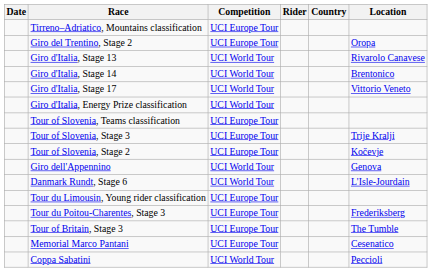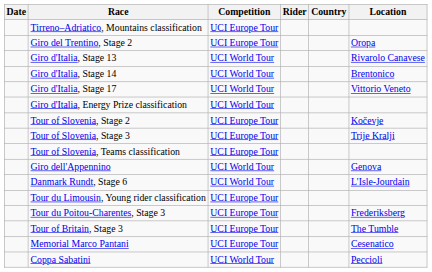 <table class="wikitable sortable">
 <tr>
 <th>Date</th>
 <th>Race</th>
 <th>Competition</th>
 <th>Rider</th>
 <th>Country</th>
 <th>Location</th>
 </tr>
 <tr>
 <td></td>
 <td><a href='#'>Tirreno–Adriatico</a>, Mountains classification</td>
 <td><a href='#'>UCI Europe Tour</a></td>
 <td></td>
 <td></td>
 <td></td>
 </tr>
 <tr>
 <td></td>
 <td><a href='#'>Giro del Trentino</a>, Stage 2</td>
 <td><a href='#'>UCI Europe Tour</a></td>
 <td></td>
 <td></td>
 <td><a href='#'>Oropa</a></td>
 </tr>
 <tr>
 <td></td>
 <td><a href='#'>Giro d'Italia</a>, Stage 13</td>
 <td><a href='#'>UCI World Tour</a></td>
 <td></td>
 <td></td>
 <td><a href='#'>Rivarolo Canavese</a></td>
 </tr>
 <tr>
 <td></td>
 <td><a href='#'>Giro d'Italia</a>, Stage 14</td>
 <td><a href='#'>UCI World Tour</a></td>
 <td></td>
 <td></td>
 <td><a href='#'>Brentonico</a></td>
 </tr>
 <tr>
 <td></td>
 <td><a href='#'>Giro d'Italia</a>, Stage 17</td>
 <td><a href='#'>UCI World Tour</a></td>
 <td></td>
 <td></td>
 <td><a href='#'>Vittorio Veneto</a></td>
 </tr>
 <tr>
 <td></td>
 <td><a href='#'>Giro d'Italia</a>, Energy Prize classification</td>
 <td><a href='#'>UCI World Tour</a></td>
 <td></td>
 <td></td>
 <td></td>
 </tr>
 <tr>
 <td></td>
-<td><a href='#'>Tour of Slovenia</a>, Teams classification</td>
+<td><a href='#'>Tour of Slovenia</a>, Stage 2</td>
 <td><a href='#'>UCI Europe Tour</a></td>
-<td align="center"></td>
 <td></td>
 <td></td>
+<td><a href='#'>Kočevje</a></td>
 </tr>
 <tr>
 <td></td>
 <td><a href='#'>Tour of Slovenia</a>, Stage 3</td>
 <td><a href='#'>UCI Europe Tour</a></td>
 <td></td>
 <td></td>
 <td><a href='#'>Trije Kralji</a></td>
 </tr>
 <tr>
 <td></td>
-<td><a href='#'>Tour of Slovenia</a>, Stage 2</td>
+<td><a href='#'>Tour of Slovenia</a>, Teams classification</td>
 <td><a href='#'>UCI Europe Tour</a></td>
+<td align="center"></td>
 <td></td>
 <td></td>
-<td><a href='#'>Kočevje</a></td>
 </tr>
 <tr>
 <td></td>
 <td><a href='#'>Giro dell'Appennino</a></td>
 <td><a href='#'>UCI World Tour</a></td>
 <td></td>
 <td></td>
 <td><a href='#'>Genova</a></td>
 </tr>
 <tr>
 <td></td>
 <td><a href='#'>Danmark Rundt</a>, Stage 6</td>
 <td><a href='#'>UCI World Tour</a></td>
 <td></td>
 <td></td>
 <td><a href='#'>L'Isle-Jourdain</a></td>
 </tr>
 <tr>
 <td></td>
 <td><a href='#'>Tour du Limousin</a>, Young rider classification</td>
 <td><a href='#'>UCI Europe Tour</a></td>
 <td></td>
 <td></td>
 <td></td>
 </tr>
 <tr>
 <td></td>
 <td><a href='#'>Tour du Poitou-Charentes</a>, Stage 3</td>
 <td><a href='#'>UCI Europe Tour</a></td>
 <td></td>
 <td></td>
 <td><a href='#'>Frederiksberg</a></td>
 </tr>
 <tr>
 <td></td>
 <td><a href='#'>Tour of Britain</a>, Stage 3</td>
 <td><a href='#'>UCI Europe Tour</a></td>
 <td></td>
 <td></td>
 <td><a href='#'>The Tumble</a></td>
 </tr>
 <tr>
 <td></td>
 <td><a href='#'>Memorial Marco Pantani</a></td>
 <td><a href='#'>UCI Europe Tour</a></td>
 <td></td>
 <td></td>
 <td><a href='#'>Cesenatico</a></td>
 </tr>
 <tr>
 <td></td>
 <td><a href='#'>Coppa Sabatini</a></td>
 <td><a href='#'>UCI World Tour</a></td>
 <td></td>
 <td></td>
 <td><a href='#'>Peccioli</a></td>
 </tr>
 </table>
